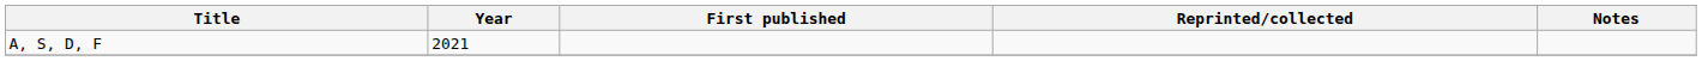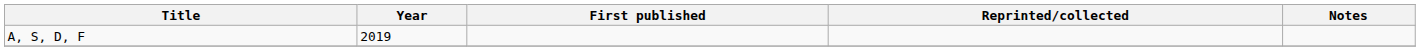 <table class='wikitable sortable' width='90%'>
 <tr>
 <th width=25%>Title</th>
 <th>Year</th>
 <th>First published</th>
 <th>Reprinted/collected</th>
 <th>Notes</th>
 </tr>
 <tr>
 <td>A, S, D, F</td>
-<td>2021</td>
+<td>2019</td>
 <td></td>
 <td></td>
 <td></td>
 </tr>
 <tr>
 </tr>
 </table>
